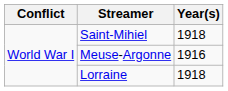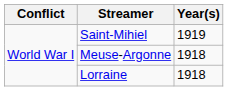 <table class=wikitable>
 <tr>
 <th>Conflict</th>
 <th>Streamer</th>
 <th>Year(s)</th>
 </tr>
 <tr>
 <td rowspan="3"><a href='#'>World War I</a> <br> </td>
 <td><a href='#'>Saint-Mihiel</a></td>
-<td>1918</td>
+<td>1919</td>
 </tr>
 <tr>
 <td><a href='#'>Meuse</a>-<a href='#'>Argonne</a></td>
-<td>1916</td>
+<td>1918</td>
 </tr>
 <tr>
 <td><a href='#'>Lorraine</a></td>
 <td>1918</td>
 </tr>
 </table>
